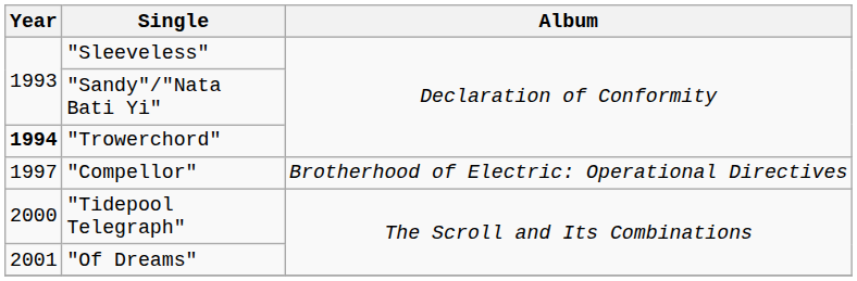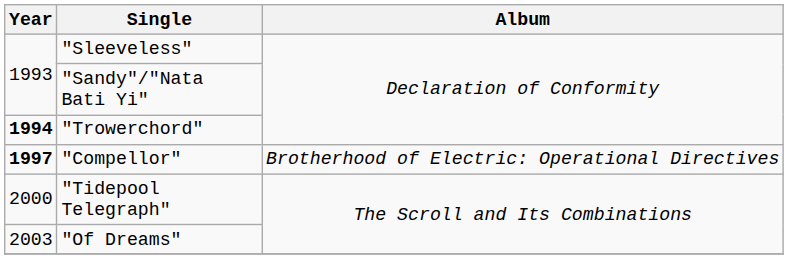 <table class="wikitable" border="1">
 <tr>
 <th>Year</th>
 <th width="140">Single</th>
 <th>Album</th>
 </tr>
 <tr>
 <td rowspan="2">1993</td>
 <td>"Sleeveless"</td>
 <td rowspan="3" align="center"><em>Declaration of Conformity</em></td>
 </tr>
 <tr>
 <td>"Sandy"/"Nata Bati Yi"</td>
 </tr>
 <tr>
 <td><strong>1994</strong></td>
 <td>"Trowerchord"</td>
 </tr>
 <tr>
-<td>1997</td>
+<td><strong>1997</strong></td>
 <td>"Compellor"</td>
 <td rowspan="1" align="center"><em>Brotherhood of Electric: Operational Directives</em></td>
 </tr>
 <tr>
 <td>2000</td>
 <td>"Tidepool Telegraph"</td>
 <td rowspan="2" align="center"><em>The Scroll and Its Combinations</em></td>
 </tr>
 <tr>
-<td>2001</td>
+<td>2003</td>
 <td>"Of Dreams"</td>
 </tr>
 <tr>
 </tr>
 </table>
